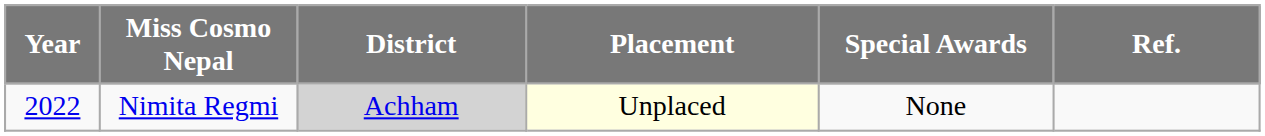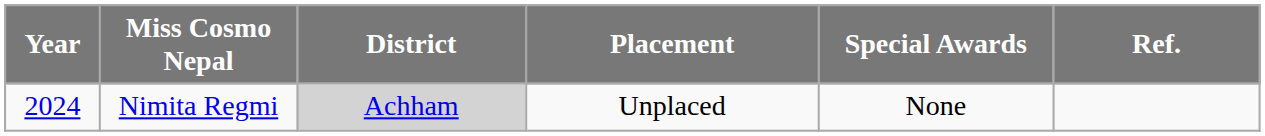 <table class="wikitable sortable" style="font-size: 85%; text-align:center">
 <tr>
 <th width="60" style="background-color:#787878;color:#FFFFFF;">Year</th>
 <th width="170" style="background-color:#787878;color:#FFFFFF;">Miss Cosmo Nepal</th>
 <th width="200" style="background-color:#787878;color:#FFFFFF;">District</th>
 <th width="260" style="background-color:#787878;color:#FFFFFF;">Placement</th>
 <th width="210" style="background-color:#787878;color:#FFFFFF;">Special Awards</th>
 <th width="210" style="background-color:#787878;color:#FFFFFF;">Ref.</th>
 </tr>
 <tr>
-<td><a href='#'>2022</a></td>
+<td><a href='#'>2024</a></td>
 <td><a href='#'>Nimita Regmi</a></td>
 <td style="background: lightgrey;"><a href='#'>Achham</a></td>
-<td style="background: lightyellow;">Unplaced</td>
+<td>Unplaced</td>
 <td>None</td>
 <td></td>
 </tr>
 </table>
